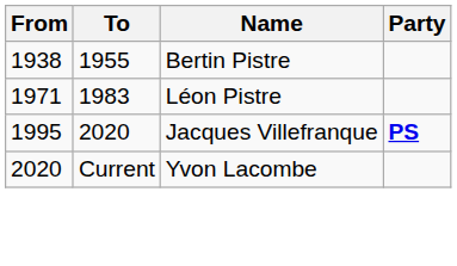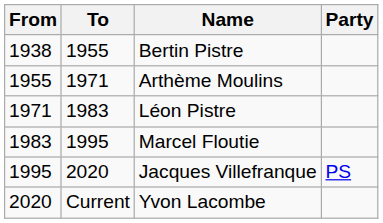 <table class="wikitable">
 <tr>
 <th>From</th>
 <th>To</th>
 <th>Name</th>
 <th>Party</th>
 </tr>
 <tr>
 <td>1938</td>
 <td>1955</td>
 <td>Bertin Pistre</td>
 <td></td>
 </tr>
 <tr>
+<td>1955</td>
+<td>1971</td>
+<td>Arthème Moulins</td>
+<td></td>
+</tr>
+<tr>
 <td>1971</td>
 <td>1983</td>
 <td>Léon Pistre</td>
 <td></td>
 </tr>
 <tr>
+<td>1983</td>
+<td>1995</td>
+<td>Marcel Floutie</td>
+<td></td>
+</tr>
+<tr>
 <td>1995</td>
 <td>2020</td>
 <td>Jacques Villefranque</td>
-<td><strong><a href='#'>PS</a></strong></td>
+<td><a href='#'>PS</a></td>
 </tr>
 <tr>
 <td>2020</td>
 <td>Current</td>
 <td>Yvon Lacombe</td>
 <td></td>
 </tr>
 </table>
